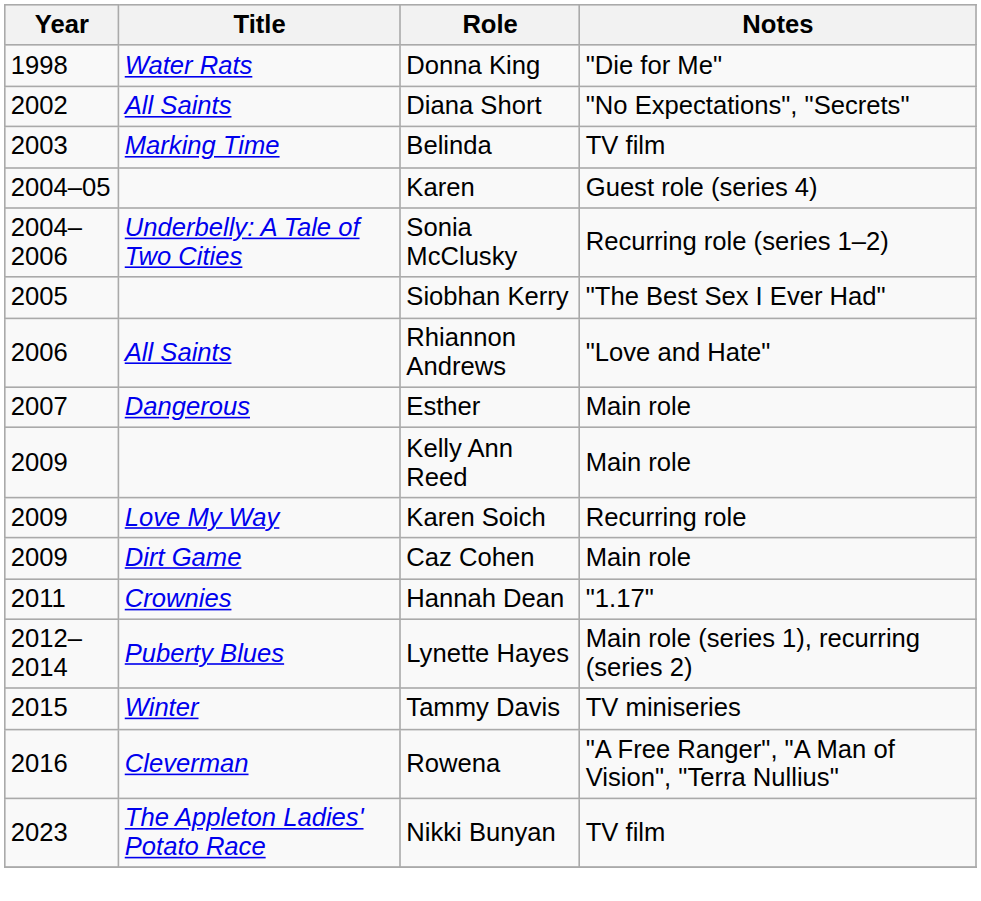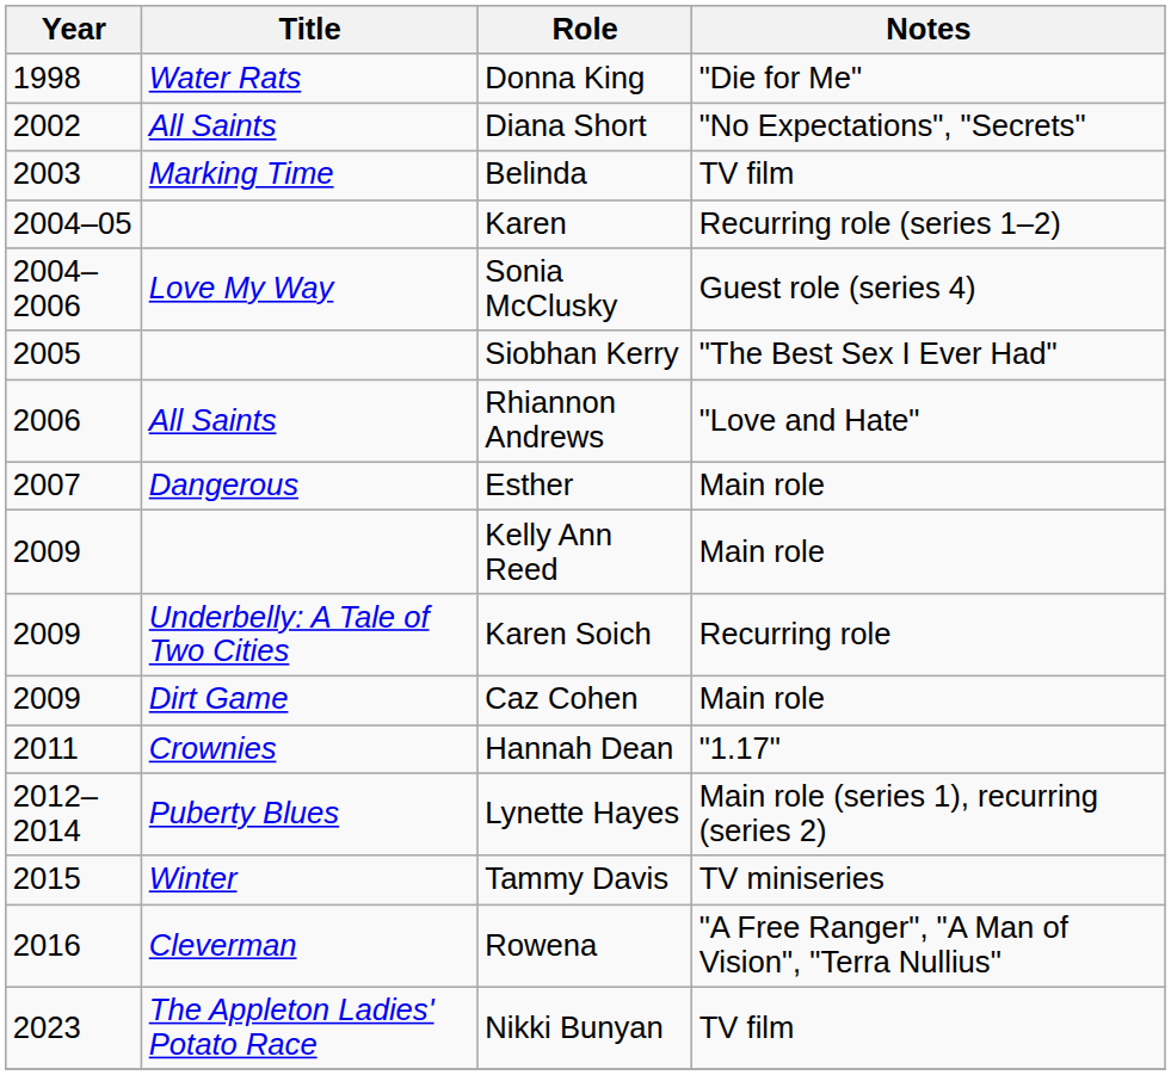 <table class="wikitable sortable">
 <tr>
 <th>Year</th>
 <th>Title</th>
 <th>Role</th>
 <th class = "unsortable">Notes</th>
 </tr>
 <tr>
 <td>1998</td>
 <td><em><a href='#'>Water Rats</a></em></td>
 <td>Donna King</td>
 <td>"Die for Me"</td>
 </tr>
 <tr>
 <td>2002</td>
 <td><em><a href='#'>All Saints</a></em></td>
 <td>Diana Short</td>
 <td>"No Expectations", "Secrets"</td>
 </tr>
 <tr>
 <td>2003</td>
 <td><em><a href='#'>Marking Time</a></em></td>
 <td>Belinda</td>
 <td>TV film</td>
 </tr>
 <tr>
 <td>2004–05</td>
 <td><em></em></td>
 <td>Karen</td>
-<td>Guest role (series 4)</td>
+<td>Recurring role (series 1–2)</td>
 </tr>
 <tr>
 <td>2004–2006</td>
-<td><em><a href='#'>Underbelly: A Tale of Two Cities</a></em></td>
+<td><em><a href='#'>Love My Way</a></em></td>
 <td>Sonia McClusky</td>
-<td>Recurring role (series 1–2)</td>
+<td>Guest role (series 4)</td>
 </tr>
 <tr>
 <td>2005</td>
 <td><em></em></td>
 <td>Siobhan Kerry</td>
 <td>"The Best Sex I Ever Had"</td>
 </tr>
 <tr>
 <td>2006</td>
 <td><em><a href='#'>All Saints</a></em></td>
 <td>Rhiannon Andrews</td>
 <td>"Love and Hate"</td>
 </tr>
 <tr>
 <td>2007</td>
 <td><em><a href='#'>Dangerous</a></em></td>
 <td>Esther</td>
 <td>Main role</td>
 </tr>
 <tr>
 <td>2009</td>
 <td><em></em></td>
 <td>Kelly Ann Reed</td>
 <td>Main role</td>
 </tr>
 <tr>
 <td>2009</td>
-<td><em><a href='#'>Love My Way</a></em></td>
+<td><em><a href='#'>Underbelly: A Tale of Two Cities</a></em></td>
 <td>Karen Soich</td>
 <td>Recurring role</td>
 </tr>
 <tr>
 <td>2009</td>
 <td><em><a href='#'>Dirt Game</a></em></td>
 <td>Caz Cohen</td>
 <td>Main role</td>
 </tr>
 <tr>
 <td>2011</td>
 <td><em><a href='#'>Crownies</a></em></td>
 <td>Hannah Dean</td>
 <td>"1.17"</td>
 </tr>
 <tr>
 <td>2012–2014</td>
 <td><em><a href='#'>Puberty Blues</a></em></td>
 <td>Lynette Hayes</td>
 <td>Main role (series 1), recurring (series 2)</td>
 </tr>
 <tr>
 <td>2015</td>
 <td><em><a href='#'>Winter</a></em></td>
 <td>Tammy Davis</td>
 <td>TV miniseries</td>
 </tr>
 <tr>
 <td>2016</td>
 <td><em><a href='#'>Cleverman</a></em></td>
 <td>Rowena</td>
 <td>"A Free Ranger", "A Man of Vision", "Terra Nullius"</td>
 </tr>
 <tr>
 <td>2023</td>
 <td><em><a href='#'>The Appleton Ladies' Potato Race</a></em></td>
 <td>Nikki Bunyan</td>
 <td>TV film</td>
 </tr>
 <tr>
 </tr>
 </table>
